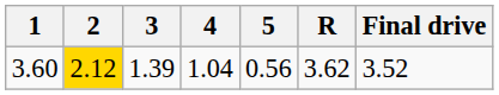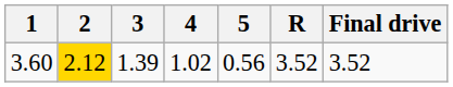 <table class=wikitable>
 <tr>
 <th>1</th>
 <th>2</th>
 <th>3</th>
 <th>4</th>
 <th>5</th>
 <th>R</th>
 <th>Final drive</th>
 </tr>
 <tr>
 <td>3.60</td>
 <td style="background: gold;">2.12</td>
 <td>1.39</td>
-<td>1.04</td>
+<td>1.02</td>
 <td>0.56</td>
-<td>3.62</td>
+<td>3.52</td>
 <td>3.52</td>
 </tr>
 </table>
